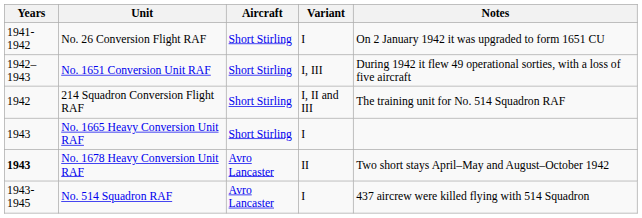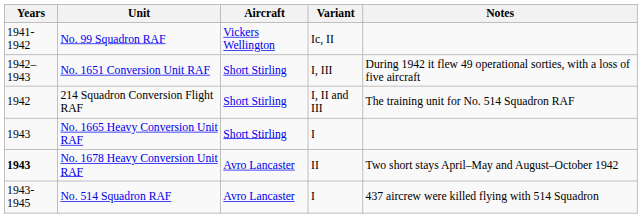 <table class="wikitable">
 <tr>
 <th>Years</th>
 <th>Unit</th>
 <th>Aircraft</th>
 <th>Variant</th>
 <th>Notes</th>
 </tr>
 <tr>
 <td>1941-1942</td>
-<td>No. 26 Conversion Flight RAF</td>
-<td><a href='#'>Short Stirling</a></td>
-<td>I</td>
-<td>On 2 January 1942 it was upgraded to form 1651 CU</td>
+<td><a href='#'>No. 99 Squadron RAF</a></td>
+<td><a href='#'>Vickers Wellington</a></td>
+<td>Ic, II</td>
+<td></td>
 </tr>
 <tr>
 <td>1942–1943</td>
 <td><a href='#'>No. 1651 Conversion Unit RAF</a></td>
 <td><a href='#'>Short Stirling</a></td>
 <td>I, III</td>
 <td>During 1942 it flew 49 operational sorties, with a loss of five aircraft</td>
 </tr>
 <tr>
 <td>1942</td>
 <td>214 Squadron Conversion Flight RAF</td>
 <td><a href='#'>Short Stirling</a></td>
 <td>I, II and III</td>
 <td>The training unit for No. 514 Squadron RAF</td>
 </tr>
 <tr>
 <td>1943</td>
 <td><a href='#'>No. 1665 Heavy Conversion Unit RAF</a></td>
 <td><a href='#'>Short Stirling</a></td>
 <td>I</td>
 <td></td>
 </tr>
 <tr>
 <td><strong>1943</strong></td>
 <td><a href='#'>No. 1678 Heavy Conversion Unit RAF</a></td>
 <td><a href='#'>Avro Lancaster</a></td>
 <td>II</td>
 <td>Two short stays April–May and August–October 1942</td>
 </tr>
 <tr>
 <td>1943-1945</td>
 <td><a href='#'>No. 514 Squadron RAF</a></td>
 <td><a href='#'>Avro Lancaster</a></td>
 <td>I</td>
 <td>437 aircrew were killed flying with 514 Squadron</td>
 </tr>
 </table>
